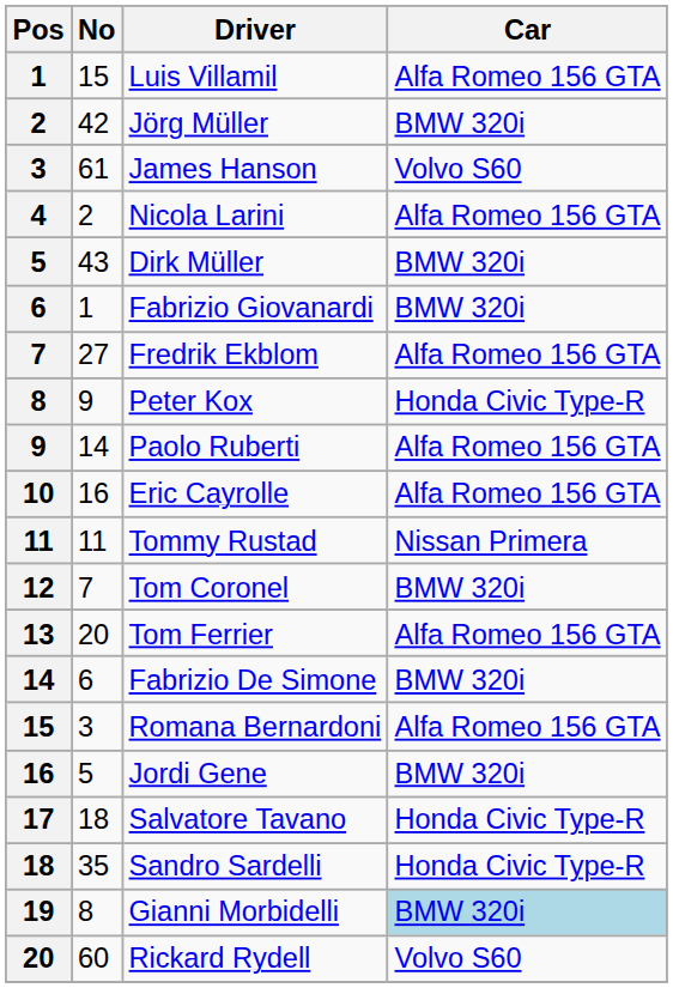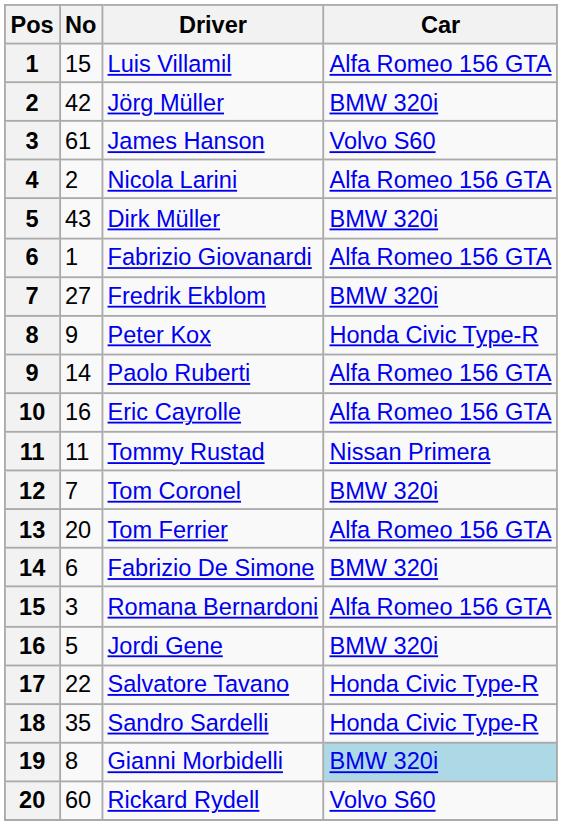 <table class="wikitable" style="font-size: 80%;">
 <tr>
 <th>Pos</th>
 <th>No</th>
 <th>Driver</th>
 <th>Car</th>
 </tr>
 <tr>
 <th>1</th>
 <td>15</td>
 <td> <a href='#'>Luis Villamil</a></td>
 <td><a href='#'>Alfa Romeo 156 GTA</a></td>
 </tr>
 <tr>
 <th>2</th>
 <td>42</td>
 <td> <a href='#'>Jörg Müller</a></td>
 <td><a href='#'>BMW 320i</a></td>
 </tr>
 <tr>
 <th>3</th>
 <td>61</td>
 <td> <a href='#'>James Hanson</a></td>
 <td><a href='#'>Volvo S60</a></td>
 </tr>
 <tr>
 <th>4</th>
 <td>2</td>
 <td> <a href='#'>Nicola Larini</a></td>
 <td><a href='#'>Alfa Romeo 156 GTA</a></td>
 </tr>
 <tr>
 <th>5</th>
 <td>43</td>
 <td> <a href='#'>Dirk Müller</a></td>
 <td><a href='#'>BMW 320i</a></td>
 </tr>
 <tr>
 <th>6</th>
 <td>1</td>
 <td> <a href='#'>Fabrizio Giovanardi</a></td>
-<td><a href='#'>BMW 320i</a></td>
+<td><a href='#'>Alfa Romeo 156 GTA</a></td>
 </tr>
 <tr>
 <th>7</th>
 <td>27</td>
 <td> <a href='#'>Fredrik Ekblom</a></td>
-<td><a href='#'>Alfa Romeo 156 GTA</a></td>
+<td><a href='#'>BMW 320i</a></td>
 </tr>
 <tr>
 <th>8</th>
 <td>9</td>
 <td> <a href='#'>Peter Kox</a></td>
 <td><a href='#'>Honda Civic Type-R</a></td>
 </tr>
 <tr>
 <th>9</th>
 <td>14</td>
 <td> <a href='#'>Paolo Ruberti</a></td>
 <td><a href='#'>Alfa Romeo 156 GTA</a></td>
 </tr>
 <tr>
 <th>10</th>
 <td>16</td>
 <td> <a href='#'>Eric Cayrolle</a></td>
 <td><a href='#'>Alfa Romeo 156 GTA</a></td>
 </tr>
 <tr>
 <th>11</th>
 <td>11</td>
 <td> <a href='#'>Tommy Rustad</a></td>
 <td><a href='#'>Nissan Primera</a></td>
 </tr>
 <tr>
 <th>12</th>
 <td>7</td>
 <td> <a href='#'>Tom Coronel</a></td>
 <td><a href='#'>BMW 320i</a></td>
 </tr>
 <tr>
 <th>13</th>
 <td>20</td>
 <td> <a href='#'>Tom Ferrier</a></td>
 <td><a href='#'>Alfa Romeo 156 GTA</a></td>
 </tr>
 <tr>
 <th>14</th>
 <td>6</td>
 <td> <a href='#'>Fabrizio De Simone</a></td>
 <td><a href='#'>BMW 320i</a></td>
 </tr>
 <tr>
 <th>15</th>
 <td>3</td>
 <td> <a href='#'>Romana Bernardoni</a></td>
 <td><a href='#'>Alfa Romeo 156 GTA</a></td>
 </tr>
 <tr>
 <th>16</th>
 <td>5</td>
 <td> <a href='#'>Jordi Gene</a></td>
 <td><a href='#'>BMW 320i</a></td>
 </tr>
 <tr>
 <th>17</th>
-<td>18</td>
+<td>22</td>
 <td> <a href='#'>Salvatore Tavano</a></td>
 <td><a href='#'>Honda Civic Type-R</a></td>
 </tr>
 <tr>
 <th>18</th>
 <td>35</td>
 <td> <a href='#'>Sandro Sardelli</a></td>
 <td><a href='#'>Honda Civic Type-R</a></td>
 </tr>
 <tr>
 <th>19</th>
 <td>8</td>
 <td> <a href='#'>Gianni Morbidelli</a></td>
 <td style="background: lightblue;"><a href='#'>BMW 320i</a></td>
 </tr>
 <tr>
 <th>20</th>
 <td>60</td>
 <td> <a href='#'>Rickard Rydell</a></td>
 <td><a href='#'>Volvo S60</a></td>
 </tr>
 <tr>
 </tr>
 </table>
